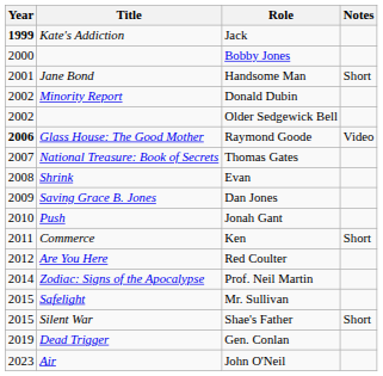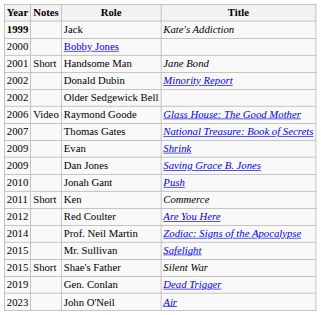 <table class="wikitable sortable" >
 <tr>
 <th>Year</th>
+<th class="unsortable">Notes</th>
+<th>Role</th>
 <th>Title</th>
-<th>Role</th>
-<th class="unsortable">Notes</th>
 </tr>
 <tr>
 <td><strong>1999</strong></td>
+<td></td>
+<td>Jack</td>
 <td><em>Kate's Addiction</em></td>
-<td>Jack</td>
-<td></td>
 </tr>
 <tr>
 <td>2000</td>
+<td></td>
+<td><a href='#'>Bobby Jones</a></td>
 <td><em></em></td>
-<td><a href='#'>Bobby Jones</a></td>
-<td></td>
 </tr>
 <tr>
 <td>2001</td>
+<td>Short</td>
+<td>Handsome Man</td>
 <td><em>Jane Bond</em></td>
-<td>Handsome Man</td>
-<td>Short</td>
 </tr>
 <tr>
 <td>2002</td>
+<td></td>
+<td>Donald Dubin</td>
 <td><em><a href='#'>Minority Report</a></em></td>
-<td>Donald Dubin</td>
-<td></td>
 </tr>
 <tr>
 <td>2002</td>
+<td></td>
+<td>Older Sedgewick Bell</td>
 <td><em></em></td>
-<td>Older Sedgewick Bell</td>
-<td></td>
 </tr>
 <tr>
-<td><strong>2006</strong></td>
+<td>2006</td>
+<td>Video</td>
+<td>Raymond Goode</td>
 <td><em><a href='#'>Glass House: The Good Mother</a></em></td>
-<td>Raymond Goode</td>
-<td>Video</td>
 </tr>
 <tr>
 <td>2007</td>
+<td></td>
+<td>Thomas Gates</td>
 <td><em><a href='#'>National Treasure: Book of Secrets</a></em></td>
-<td>Thomas Gates</td>
-<td></td>
-</tr>
-<tr>
-<td>2008</td>
-<td><em><a href='#'>Shrink</a></em></td>
-<td>Evan</td>
-<td></td>
 </tr>
 <tr>
 <td>2009</td>
+<td></td>
+<td>Evan</td>
+<td><em><a href='#'>Shrink</a></em></td>
+</tr>
+<tr>
+<td>2009</td>
+<td></td>
+<td>Dan Jones</td>
 <td><em><a href='#'>Saving Grace B. Jones</a></em></td>
-<td>Dan Jones</td>
-<td></td>
 </tr>
 <tr>
 <td>2010</td>
+<td></td>
+<td>Jonah Gant</td>
 <td><em><a href='#'>Push</a></em></td>
-<td>Jonah Gant</td>
-<td></td>
 </tr>
 <tr>
 <td>2011</td>
+<td>Short</td>
+<td>Ken</td>
 <td><em>Commerce</em></td>
-<td>Ken</td>
-<td>Short</td>
 </tr>
 <tr>
 <td>2012</td>
+<td></td>
+<td>Red Coulter</td>
 <td><em><a href='#'>Are You Here</a></em></td>
-<td>Red Coulter</td>
-<td></td>
 </tr>
 <tr>
 <td>2014</td>
+<td></td>
+<td>Prof. Neil Martin</td>
 <td><em><a href='#'>Zodiac: Signs of the Apocalypse</a></em></td>
-<td>Prof. Neil Martin</td>
-<td></td>
 </tr>
 <tr>
 <td>2015</td>
+<td></td>
+<td>Mr. Sullivan</td>
 <td><em><a href='#'>Safelight</a></em></td>
-<td>Mr. Sullivan</td>
-<td></td>
 </tr>
 <tr>
 <td>2015</td>
+<td>Short</td>
+<td>Shae's Father</td>
 <td><em>Silent War</em></td>
-<td>Shae's Father</td>
-<td>Short</td>
 </tr>
 <tr>
 <td>2019</td>
+<td></td>
+<td>Gen. Conlan</td>
 <td><em><a href='#'>Dead Trigger</a></em></td>
-<td>Gen. Conlan</td>
-<td></td>
 </tr>
 <tr>
 <td>2023</td>
+<td></td>
+<td>John O'Neil</td>
 <td><em><a href='#'>Air</a></em></td>
-<td>John O'Neil</td>
-<td></td>
 </tr>
 </table>
